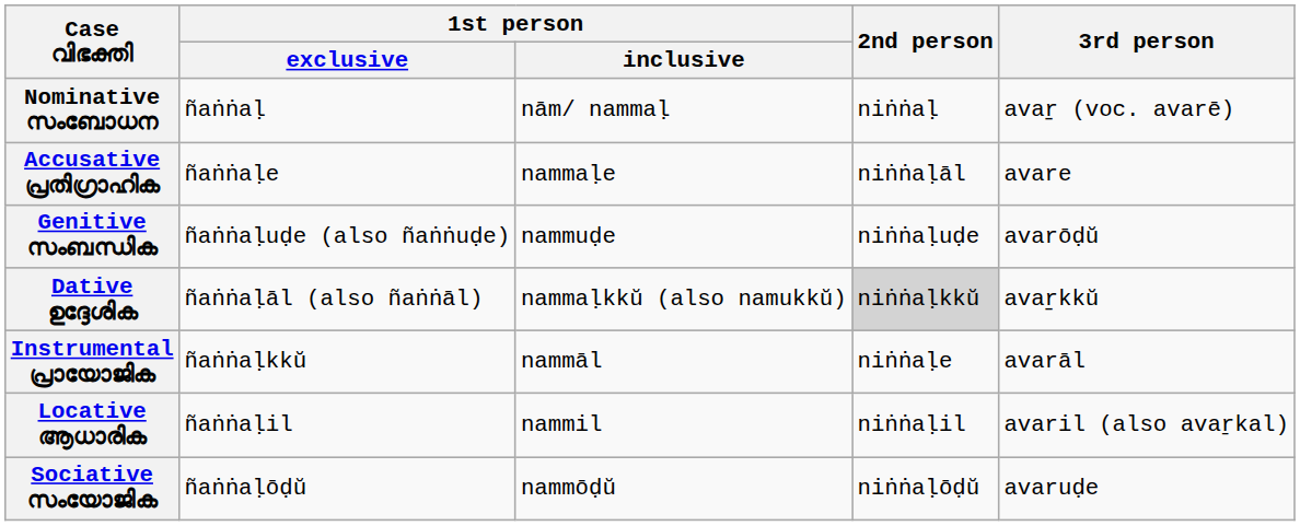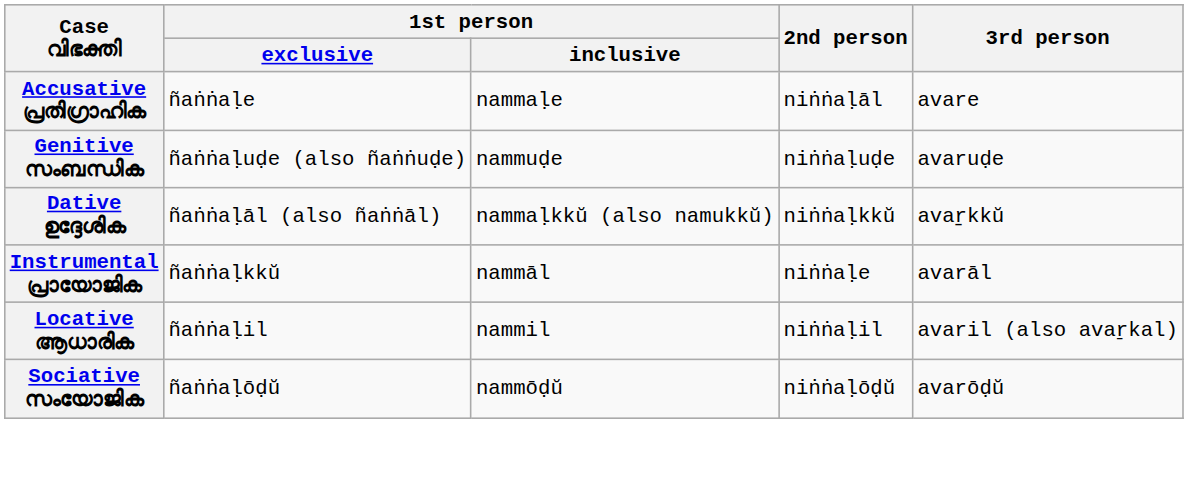 <table class="wikitable">
 <tr>
 <th rowspan="2">Case<br>വിഭക്തി</th>
 <th colspan="2">1st person</th>
 <th rowspan="2">2nd person</th>
 <th rowspan="2">3rd person</th>
 </tr>
 <tr>
 <th><a href='#'>exclusive</a></th>
 <th>inclusive</th>
-</tr>
-<tr>
-<th>Nominative<br>സംബോധന</th>
-<td>ñaṅṅaḷ</td>
-<td>nām/ nammaḷ</td>
-<td>niṅṅaḷ</td>
-<td>avar̠ (voc. avarē)</td>
 </tr>
 <tr>
 <th><a href='#'>Accusative</a><br>പ്രതിഗ്രാഹിക</th>
 <td>ñaṅṅaḷe</td>
 <td>nammaḷe</td>
 <td>niṅṅaḷāl</td>
 <td>avare</td>
 </tr>
 <tr>
 <th><a href='#'>Genitive</a><br>സംബന്ധിക</th>
 <td>ñaṅṅaḷuḍe (also ñaṅṅuḍe)</td>
 <td>nammuḍe</td>
 <td>niṅṅaḷuḍe</td>
-<td>avarōḍŭ</td>
+<td>avaruḍe</td>
 </tr>
 <tr>
 <th><a href='#'>Dative</a><br>ഉദ്ദേശിക</th>
 <td>ñaṅṅaḷāl (also ñaṅṅāl)</td>
 <td>nammaḷkkŭ (also namukkŭ)</td>
-<td style="background: lightgrey;">niṅṅaḷkkŭ</td>
+<td>niṅṅaḷkkŭ</td>
 <td>avar̠kkŭ</td>
 </tr>
 <tr>
 <th><a href='#'>Instrumental</a><br>പ്രായോജിക</th>
 <td>ñaṅṅaḷkkŭ</td>
 <td>nammāl</td>
 <td>niṅṅaḷe</td>
 <td>avarāl</td>
 </tr>
 <tr>
 <th><a href='#'>Locative</a><br>ആധാരിക</th>
 <td>ñaṅṅaḷil</td>
 <td>nammil</td>
 <td>niṅṅaḷil</td>
 <td>avaril (also avaṟkal)</td>
 </tr>
 <tr>
 <th><a href='#'>Sociative</a><br>സംയോജിക</th>
 <td>ñaṅṅaḷōḍŭ</td>
 <td>nammōḍŭ</td>
 <td>niṅṅaḷōḍŭ</td>
-<td>avaruḍe</td>
+<td>avarōḍŭ</td>
 </tr>
 </table>
